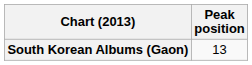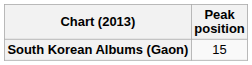 <table class="wikitable plainrowheaders">
 <tr>
 <th>Chart (2013)</th>
 <th>Peak<br>position</th>
 </tr>
 <tr>
 <th scope="row">South Korean Albums (Gaon)</th>
-<td align=center>13</td>
+<td align=center>15</td>
 </tr>
 </table>
